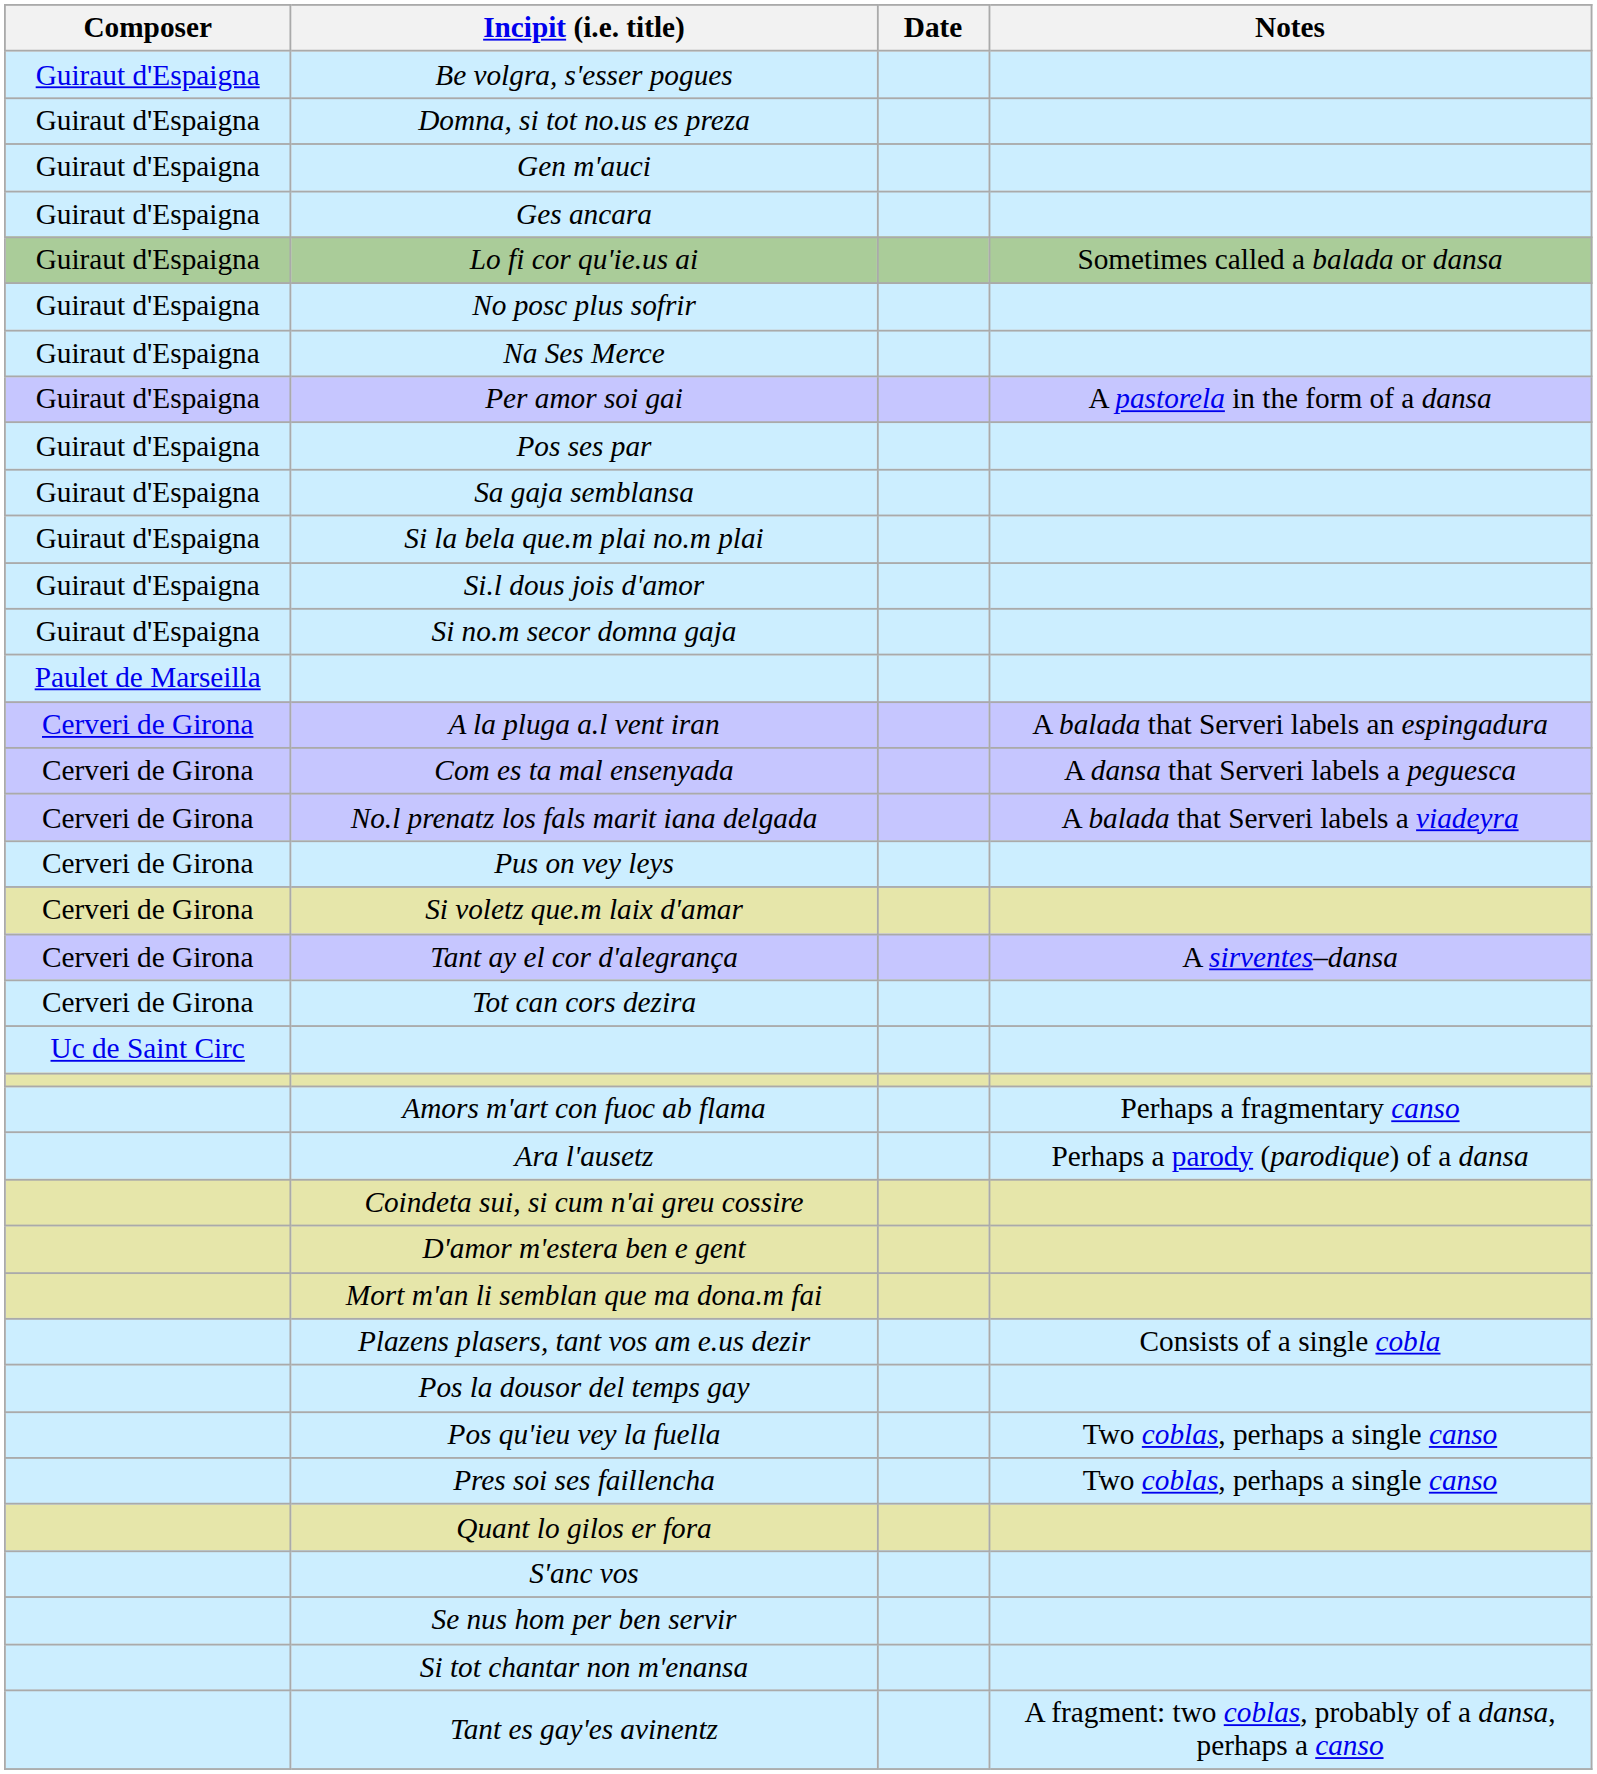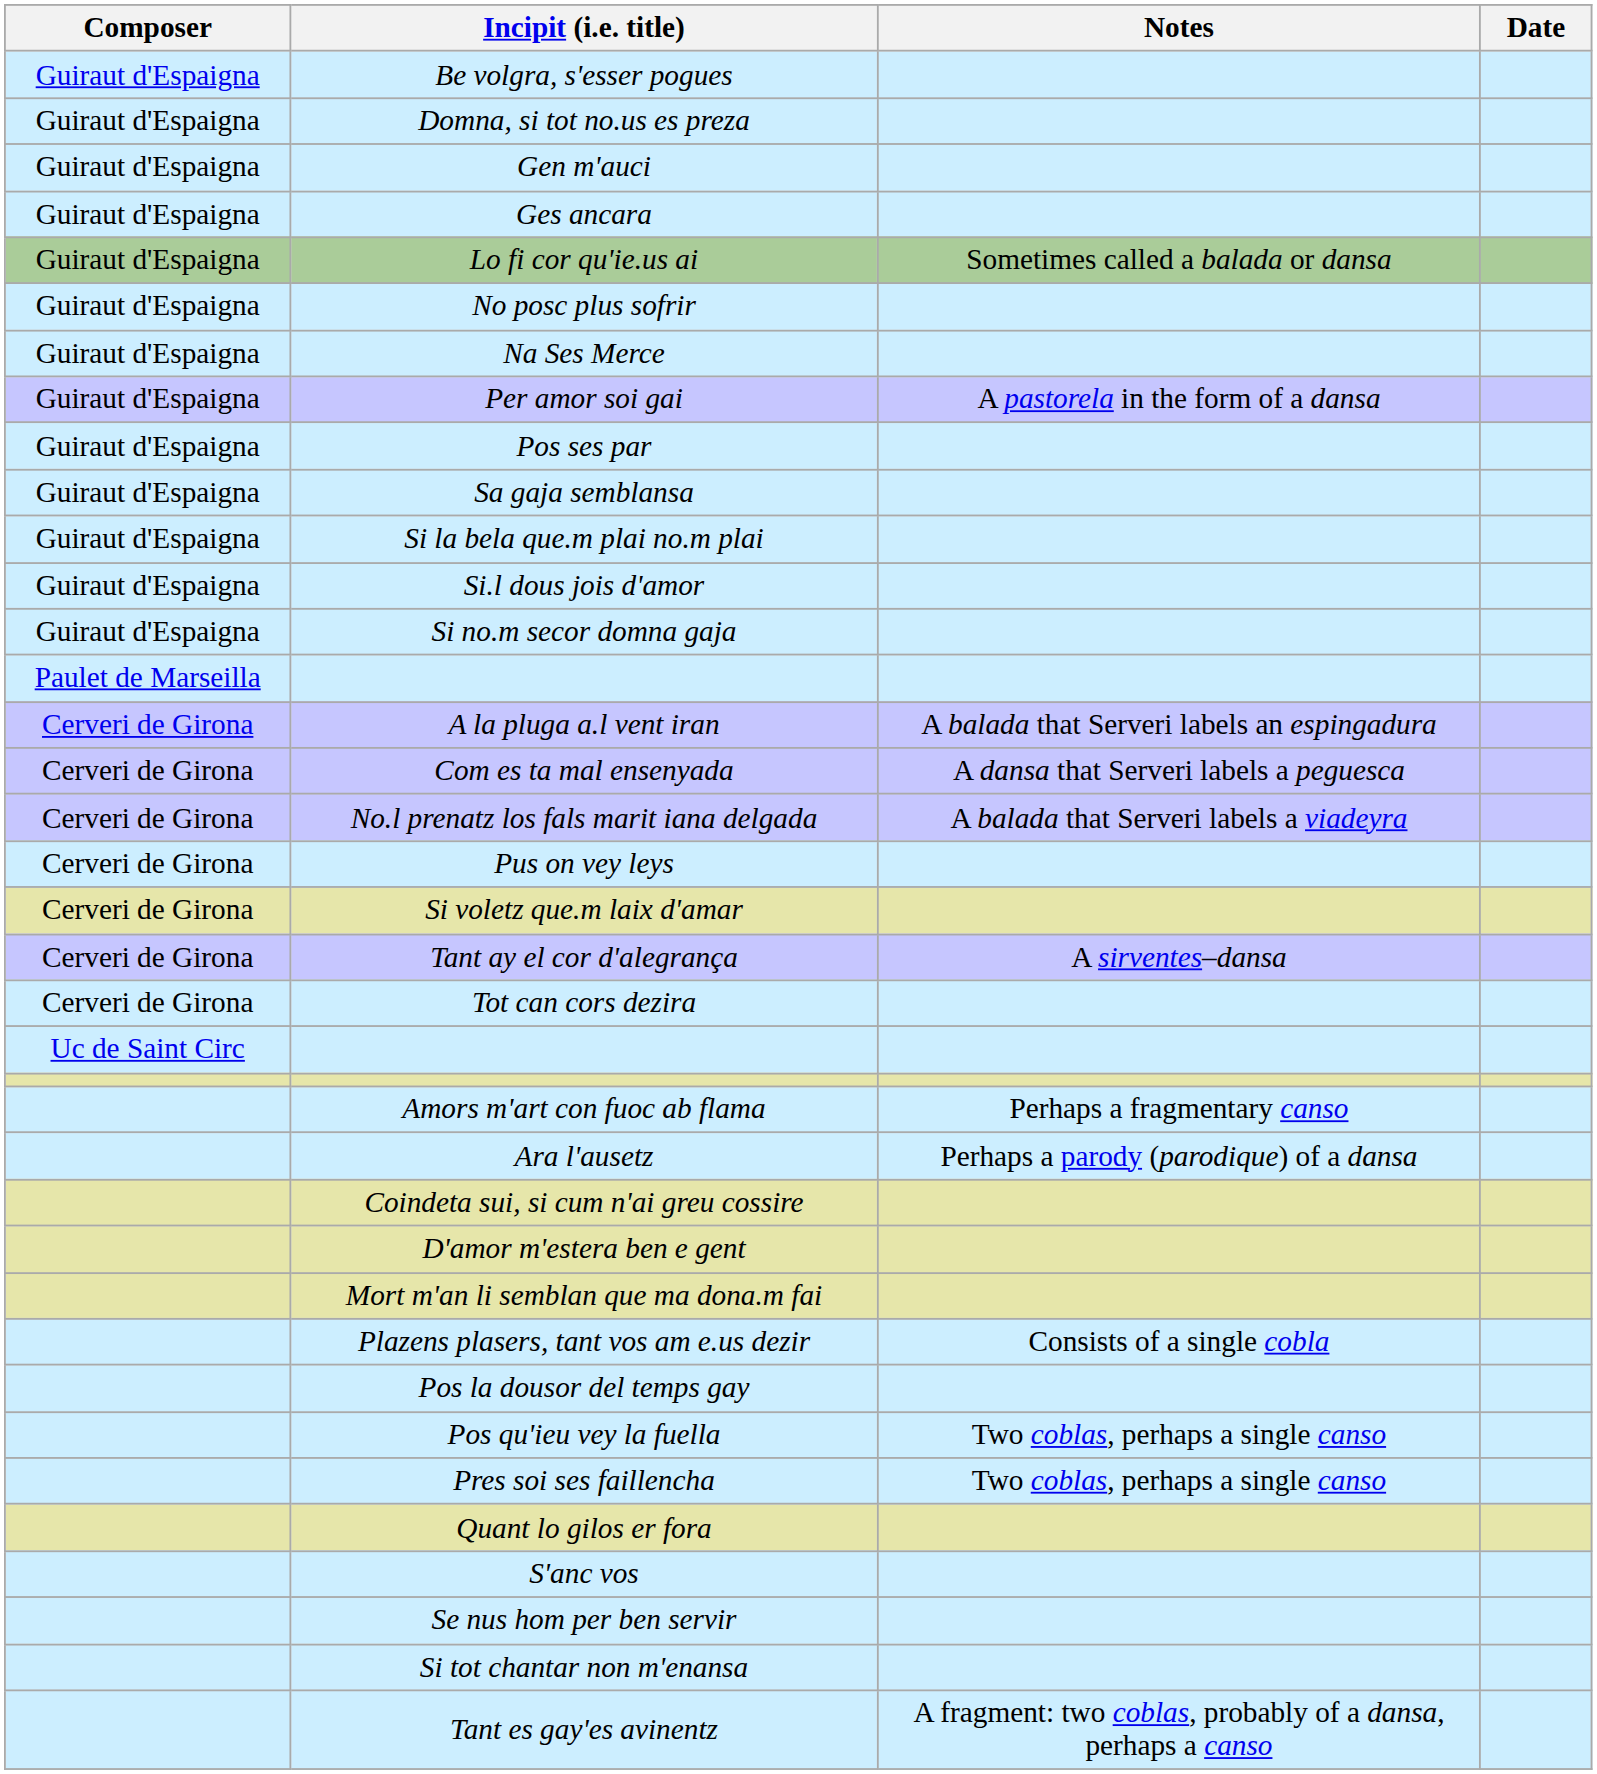 <table class="wikitable" style="text-align:center;">
 <tr>
 <th width="18%">Composer</th>
 <th width="37%"><a href='#'>Incipit</a> (i.e. title)</th>
+<th width="38%">Notes</th>
 <th width="7%">Date</th>
-<th width="38%">Notes</th>
 </tr>
 <tr style="background:#CCEEFF">
 <td><a href='#'>Guiraut d'Espaigna</a></td>
 <td><em>Be volgra, s'esser pogues</em></td>
 <td></td>
 <td></td>
 </tr>
 <tr style="background:#CCEEFF">
 <td>Guiraut d'Espaigna</td>
 <td><em>Domna, si tot no.us es preza</em></td>
 <td></td>
 <td></td>
 </tr>
 <tr style="background:#CCEEFF">
 <td>Guiraut d'Espaigna</td>
 <td><em>Gen m'auci</em></td>
 <td></td>
 <td></td>
 </tr>
 <tr style="background:#CCEEFF">
 <td>Guiraut d'Espaigna</td>
 <td><em>Ges ancara </em></td>
 <td></td>
 <td></td>
 </tr>
 <tr style="background:#AACC99">
 <td>Guiraut d'Espaigna</td>
 <td><em>Lo fi cor qu'ie.us ai</em></td>
+<td>Sometimes called a <em>balada</em> or <em>dansa</em></td>
 <td></td>
-<td>Sometimes called a <em>balada</em> or <em>dansa</em></td>
 </tr>
 <tr style="background:#CCEEFF">
 <td>Guiraut d'Espaigna</td>
 <td><em>No posc plus sofrir</em></td>
 <td></td>
 <td></td>
 </tr>
 <tr style="background:#CCEEFF">
 <td>Guiraut d'Espaigna</td>
 <td><em>Na Ses Merce</em></td>
 <td></td>
 <td></td>
 </tr>
 <tr style="background:#C6C6FF">
 <td>Guiraut d'Espaigna</td>
 <td><em>Per amor soi gai</em></td>
+<td>A <em><a href='#'>pastorela</a></em> in the form of a <em>dansa</em></td>
 <td></td>
-<td>A <em><a href='#'>pastorela</a></em> in the form of a <em>dansa</em></td>
 </tr>
 <tr style="background:#CCEEFF">
 <td>Guiraut d'Espaigna</td>
 <td><em>Pos ses par</em></td>
 <td></td>
 <td></td>
 </tr>
 <tr style="background:#CCEEFF">
 <td>Guiraut d'Espaigna</td>
 <td><em>Sa gaja semblansa</em></td>
 <td></td>
 <td></td>
 </tr>
 <tr style="background:#CCEEFF">
 <td>Guiraut d'Espaigna</td>
 <td><em>Si la bela que.m plai no.m plai</em></td>
 <td></td>
 <td></td>
 </tr>
 <tr style="background:#CCEEFF">
 <td>Guiraut d'Espaigna</td>
 <td><em>Si.l dous jois d'amor</em></td>
 <td></td>
 <td></td>
 </tr>
 <tr style="background:#CCEEFF">
 <td>Guiraut d'Espaigna</td>
 <td><em>Si no.m secor domna gaja</em></td>
 <td></td>
 <td></td>
 </tr>
 <tr style="background:#CCEEFF">
 <td><a href='#'>Paulet de Marseilla</a></td>
 <td><em></em></td>
 <td></td>
 <td></td>
 </tr>
 <tr style="background:#C6C6FF">
 <td><a href='#'>Cerveri de Girona</a></td>
 <td><em>A la pluga a.l vent iran</em></td>
+<td>A <em>balada</em> that Serveri labels an <em>espingadura</em></td>
 <td></td>
-<td>A <em>balada</em> that Serveri labels an <em>espingadura</em></td>
 </tr>
 <tr style="background:#C6C6FF">
 <td>Cerveri de Girona</td>
 <td><em>Com es ta mal ensenyada</em></td>
+<td>A <em>dansa</em> that Serveri labels a <em>peguesca</em></td>
 <td></td>
-<td>A <em>dansa</em> that Serveri labels a <em>peguesca</em></td>
 </tr>
 <tr style="background:#C6C6FF">
 <td>Cerveri de Girona</td>
 <td><em>No.l prenatz los fals marit iana delgada</em></td>
+<td>A <em>balada</em> that Serveri labels a <em><a href='#'>viadeyra</a></em></td>
 <td></td>
-<td>A <em>balada</em> that Serveri labels a <em><a href='#'>viadeyra</a></em></td>
 </tr>
 <tr style="background:#CCEEFF">
 <td>Cerveri de Girona</td>
 <td><em>Pus on vey leys</em></td>
 <td></td>
 <td></td>
 </tr>
 <tr style="background:#E6E6AA">
 <td>Cerveri de Girona</td>
 <td><em>Si voletz que.m laix d'amar</em></td>
 <td></td>
 <td></td>
 </tr>
 <tr style="background:#C6C6FF">
 <td>Cerveri de Girona</td>
 <td><em>Tant ay el cor d'alegrança</em></td>
+<td>A <em><a href='#'>sirventes</a>–dansa</em></td>
 <td></td>
-<td>A <em><a href='#'>sirventes</a>–dansa</em></td>
 </tr>
 <tr style="background:#CCEEFF">
 <td>Cerveri de Girona</td>
 <td><em>Tot can cors dezira</em></td>
 <td></td>
 <td></td>
 </tr>
 <tr style="background:#CCEEFF">
 <td><a href='#'>Uc de Saint Circ</a></td>
 <td><em></em></td>
 <td></td>
 <td></td>
 </tr>
 <tr style="background:#E6E6AA">
 <td></td>
 <td><em></em></td>
 <td></td>
 <td></td>
 </tr>
 <tr style="background:#CCEEFF">
 <td></td>
 <td><em>Amors m'art con fuoc ab flama</em></td>
+<td>Perhaps a fragmentary <em><a href='#'>canso</a></em></td>
 <td></td>
-<td>Perhaps a fragmentary <em><a href='#'>canso</a></em></td>
 </tr>
 <tr style="background:#CCEEFF">
 <td></td>
 <td><em>Ara l'ausetz</em></td>
+<td>Perhaps a <a href='#'>parody</a> (<em>parodique</em>) of a <em>dansa</em></td>
 <td></td>
-<td>Perhaps a <a href='#'>parody</a> (<em>parodique</em>) of a <em>dansa</em></td>
 </tr>
 <tr style="background:#E6E6AA">
 <td></td>
 <td><em>Coindeta sui, si cum n'ai greu cossire</em></td>
 <td></td>
 <td></td>
 </tr>
 <tr style="background:#E6E6AA">
 <td></td>
 <td><em>D'amor m'estera ben e gent</em></td>
 <td></td>
 <td></td>
 </tr>
 <tr style="background:#E6E6AA">
 <td></td>
 <td><em>Mort m'an li semblan que ma dona.m fai</em></td>
 <td></td>
 <td></td>
 </tr>
 <tr style="background:#CCEEFF">
 <td></td>
 <td><em>Plazens plasers, tant vos am e.us dezir</em></td>
+<td>Consists of a single <em><a href='#'>cobla</a></em></td>
 <td></td>
-<td>Consists of a single <em><a href='#'>cobla</a></em></td>
 </tr>
 <tr style="background:#CCEEFF">
 <td></td>
 <td><em>Pos la dousor del temps gay</em></td>
 <td></td>
 <td></td>
 </tr>
 <tr style="background:#CCEEFF">
 <td></td>
 <td><em>Pos qu'ieu vey la fuella</em></td>
+<td>Two <em><a href='#'>coblas</a></em>, perhaps a single <em><a href='#'>canso</a></em></td>
 <td></td>
-<td>Two <em><a href='#'>coblas</a></em>, perhaps a single <em><a href='#'>canso</a></em></td>
 </tr>
 <tr style="background:#CCEEFF">
 <td></td>
 <td><em>Pres soi ses faillencha</em></td>
+<td>Two <em><a href='#'>coblas</a></em>, perhaps a single <em><a href='#'>canso</a></em></td>
 <td></td>
-<td>Two <em><a href='#'>coblas</a></em>, perhaps a single <em><a href='#'>canso</a></em></td>
 </tr>
 <tr style="background:#E6E6AA">
 <td></td>
 <td><em>Quant lo gilos er fora</em></td>
 <td></td>
 <td></td>
 </tr>
 <tr style="background:#CCEEFF">
 <td></td>
 <td><em>S'anc vos</em></td>
 <td></td>
 <td></td>
 </tr>
 <tr style="background:#CCEEFF">
 <td></td>
 <td><em>Se nus hom per ben servir</em></td>
 <td></td>
 <td></td>
 </tr>
 <tr style="background:#CCEEFF">
 <td></td>
 <td><em>Si tot chantar non m'enansa</em></td>
 <td></td>
 <td></td>
 </tr>
 <tr style="background:#CCEEFF">
 <td></td>
 <td><em>Tant es gay'es avinentz</em></td>
+<td>A fragment: two <em><a href='#'>coblas</a></em>, probably of a <em>dansa</em>, perhaps a <em><a href='#'>canso</a></em></td>
 <td></td>
-<td>A fragment: two <em><a href='#'>coblas</a></em>, probably of a <em>dansa</em>, perhaps a <em><a href='#'>canso</a></em></td>
 </tr>
 </table>
